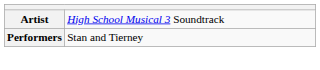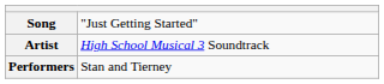 <table class="wikitable" style="font-size: 90%" width=400px>
 <tr>
 <th colspan=2></th>
+</tr>
+<tr>
+<th width=10%>Song</th>
+<td>"Just Getting Started"</td>
 </tr>
 <tr>
 <th width=10%>Artist</th>
 <td><em><a href='#'>High School Musical 3</a></em> Soundtrack</td>
 </tr>
 <tr>
 <th width=10%>Performers</th>
 <td>Stan and Tierney</td>
 </tr>
 </table>
